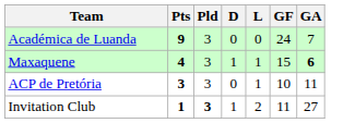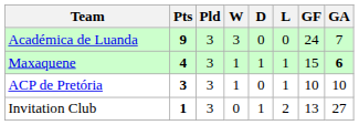 <table class="wikitable" style="text-align: center;">
 <tr>
 <th width="175">Team</th>
 <th width="20">Pts</th>
 <th width="20">Pld</th>
+<th width="20">W</th>
 <th width="20">D</th>
 <th width="20">L</th>
 <th width="20">GF</th>
 <th width="20">GA</th>
 </tr>
 <tr bgcolor="#ccffcc">
 <td align="left"> <a href='#'>Académica de Luanda</a></td>
 <td><strong>9</strong></td>
+<td>3</td>
 <td>3</td>
 <td>0</td>
 <td>0</td>
 <td>24</td>
 <td>7</td>
 </tr>
 <tr bgcolor="#ccffcc">
 <td align="left"> <a href='#'>Maxaquene</a></td>
 <td><strong>4</strong></td>
 <td>3</td>
 <td>1</td>
 <td>1</td>
+<td>1</td>
 <td>15</td>
 <td><strong>6</strong></td>
 </tr>
 <tr bgcolor=ffffff>
 <td align="left"> <a href='#'>ACP de Pretória</a></td>
 <td><strong>3</strong></td>
 <td>3</td>
+<td>1</td>
 <td>0</td>
 <td>1</td>
 <td>10</td>
-<td>11</td>
+<td>10</td>
 </tr>
 <tr bgcolor=ffffff>
 <td align="left"> Invitation Club</td>
 <td><strong>1</strong></td>
-<td><strong>3</strong></td>
+<td>3</td>
+<td>0</td>
 <td>1</td>
 <td>2</td>
-<td>11</td>
+<td>13</td>
 <td>27</td>
 </tr>
 </table>
